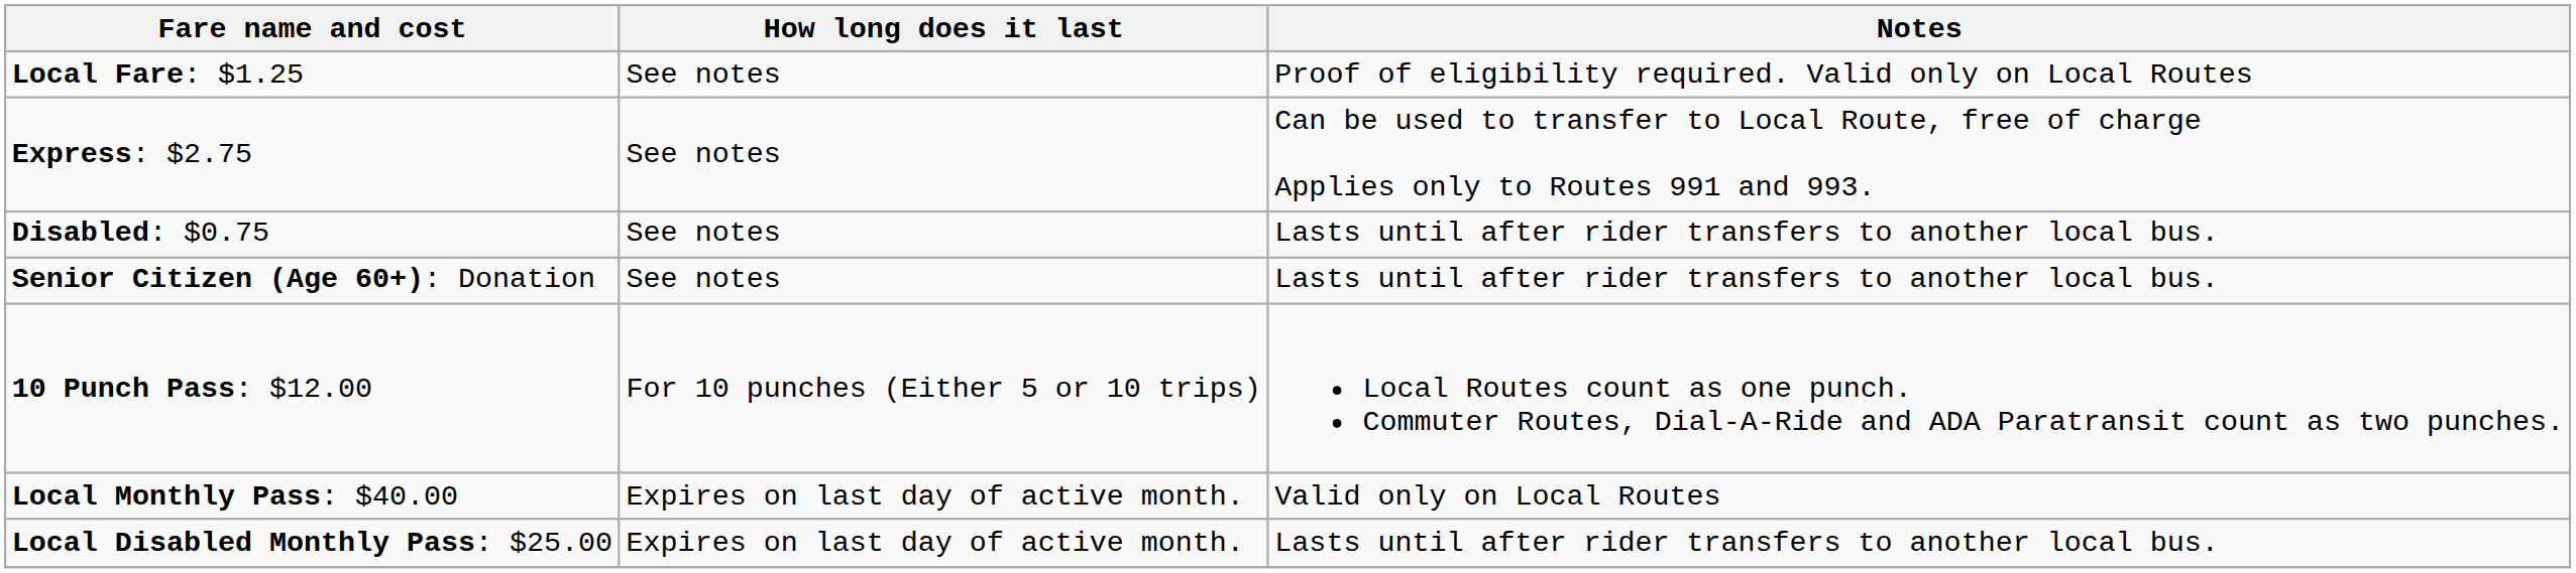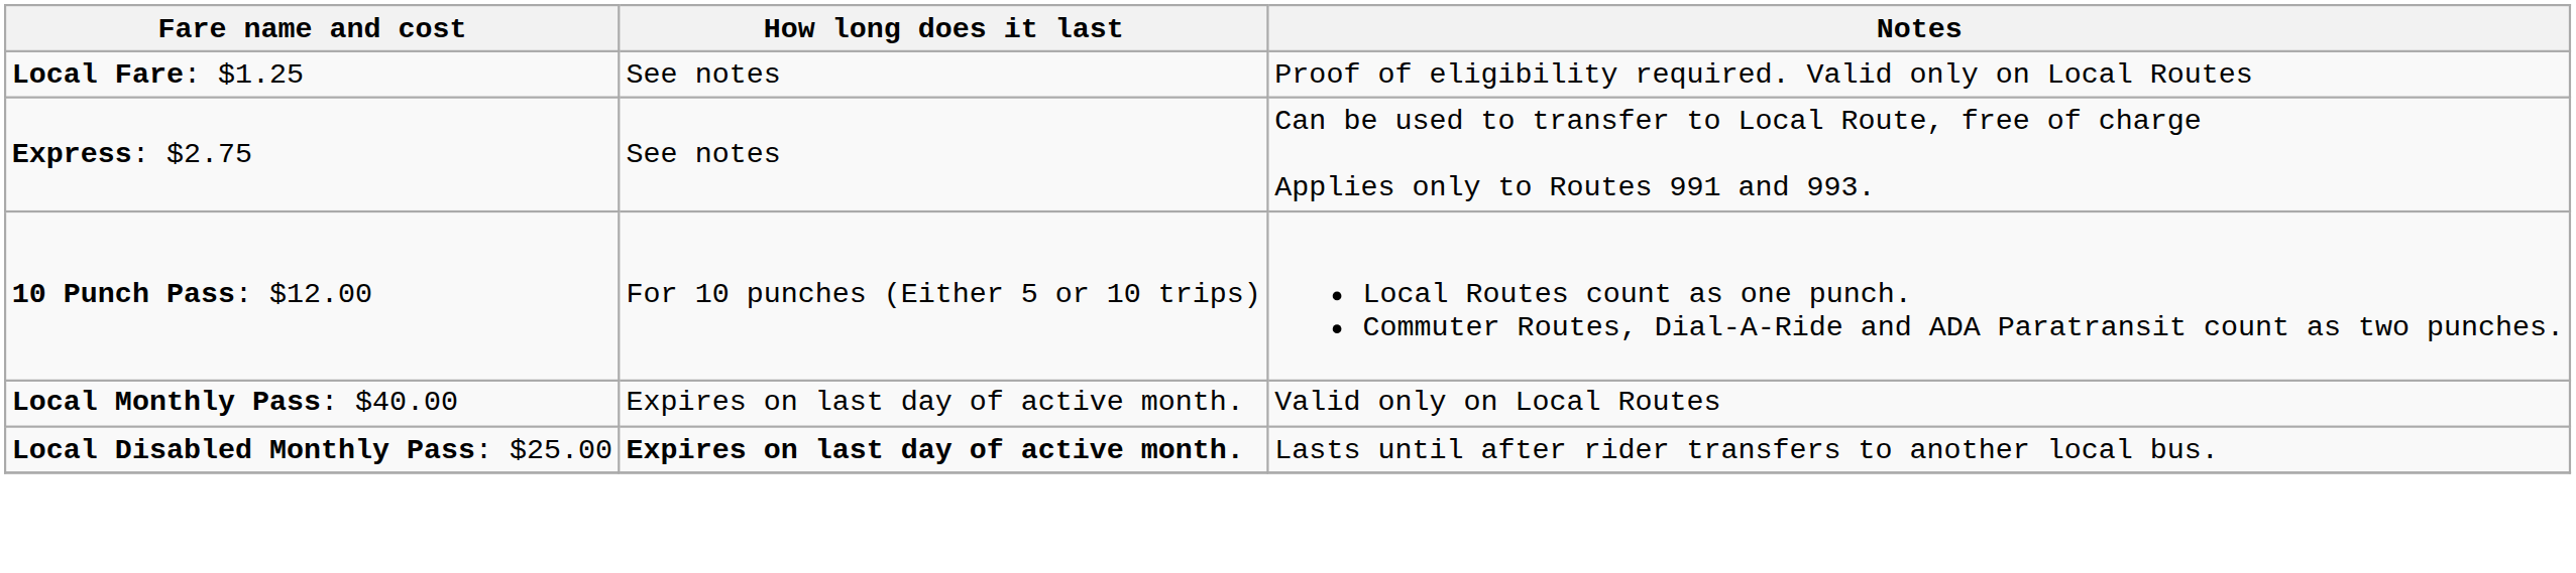 <table class= wikitable>
 <tr>
 <th>Fare name and cost</th>
 <th>How long does it last</th>
 <th>Notes</th>
 </tr>
 <tr>
 <td><strong>Local Fare</strong>: $1.25</td>
 <td>See notes</td>
 <td>Proof of eligibility required.  Valid only on Local Routes</td>
 </tr>
 <tr>
 <td><strong>Express</strong>:  $2.75</td>
 <td>See notes</td>
 <td>Can be used to transfer to Local Route, free of charge<br><br>Applies only to Routes 991 and 993.</td>
 </tr>
 <tr>
-<td><strong>Disabled</strong>: $0.75</td>
-<td>See notes</td>
-<td>Lasts until after rider transfers to another local bus.</td>
-</tr>
-<tr>
-<td><strong>Senior Citizen (Age 60+)</strong>: Donation</td>
-<td>See notes</td>
-<td>Lasts until after rider transfers to another local bus.</td>
-</tr>
-<tr>
 <td><strong>10 Punch Pass</strong>: $12.00</td>
 <td>For 10 punches (Either 5 or 10 trips)</td>
 <td align=left><br><ul><li>Local Routes count as one punch.</li><li>Commuter Routes, Dial-A-Ride and ADA Paratransit count as two punches.</li></ul></td>
 </tr>
 <tr>
 <td><strong>Local Monthly Pass</strong>: $40.00</td>
 <td>Expires on last day of active month.</td>
 <td>Valid only on Local Routes</td>
 </tr>
 <tr>
 <td><strong>Local Disabled Monthly Pass</strong>: $25.00</td>
-<td>Expires on last day of active month.</td>
+<td><strong>Expires on last day of active month.</strong></td>
 <td>Lasts until after rider transfers to another local bus.</td>
 </tr>
 <tr>
 </tr>
 </table>
